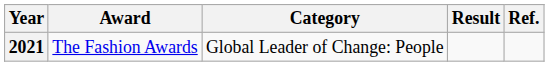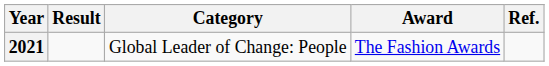 <table class="wikitable">
 <tr>
 <th scope="col">Year</th>
+<th scope="col">Result</th>
+<th scope="col">Category</th>
 <th scope="col">Award</th>
-<th scope="col">Category</th>
-<th scope="col">Result</th>
 <th scope="col">Ref.</th>
 </tr>
 <tr>
 <th scope="row">2021</th>
+<td></td>
+<td>Global Leader of Change: People</td>
 <td><a href='#'>The Fashion Awards</a></td>
-<td>Global Leader of Change: People</td>
-<td></td>
 <td align="center"></td>
 </tr>
 </table>
